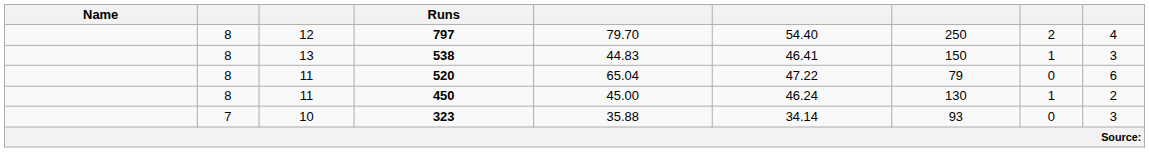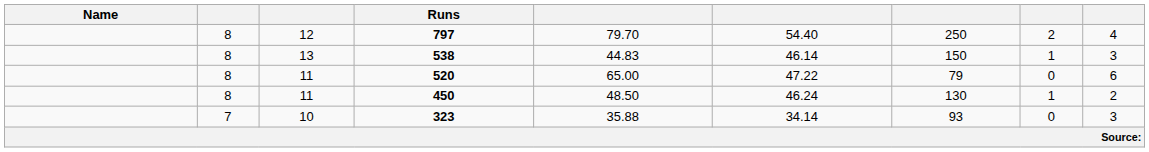 <table class="wikitable sortable"  style="font-size:85%; width:95%;">
 <tr style="text-align:center;">
 <th style="color: black;">Name</th>
 <th style="color: black;"></th>
 <th style="color: black;"></th>
 <th style="color: black;">Runs</th>
 <th style="color: black;"></th>
 <th style="color: black;"></th>
 <th style="color: black;"></th>
 <th style="color: black;"></th>
 <th style="color: black;"></th>
 </tr>
 <tr style="text-align:center;">
 <td></td>
 <td>8</td>
 <td>12</td>
 <td><strong>797</strong></td>
 <td>79.70</td>
 <td>54.40</td>
 <td>250</td>
 <td>2</td>
 <td>4</td>
 </tr>
 <tr style="text-align:center;">
 <td></td>
 <td>8</td>
 <td>13</td>
 <td><strong>538</strong></td>
 <td>44.83</td>
-<td>46.41</td>
+<td>46.14</td>
 <td>150</td>
 <td>1</td>
 <td>3</td>
 </tr>
 <tr style="text-align:center;">
 <td></td>
 <td>8</td>
 <td>11</td>
 <td><strong>520</strong></td>
-<td>65.04</td>
+<td>65.00</td>
 <td>47.22</td>
 <td>79</td>
 <td>0</td>
 <td>6</td>
 </tr>
 <tr style="text-align:center;">
 <td></td>
 <td>8</td>
 <td>11</td>
 <td><strong>450</strong></td>
-<td>45.00</td>
+<td>48.50</td>
 <td>46.24</td>
 <td>130</td>
 <td>1</td>
 <td>2</td>
 </tr>
 <tr style="text-align:center;">
 <td></td>
 <td>7</td>
 <td>10</td>
 <td><strong>323</strong></td>
 <td>35.88</td>
 <td>34.14</td>
 <td>93</td>
 <td>0</td>
 <td>3</td>
 </tr>
 <tr>
 <th colspan="10" style="text-align:right;"><small><strong>Source:</strong> </small></th>
 </tr>
 </table>
